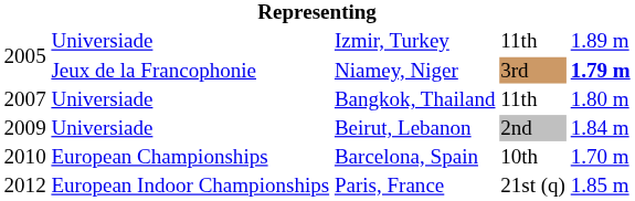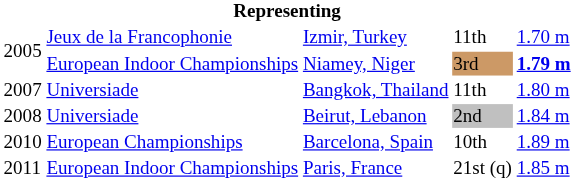 <table>
 <tr>
 <th colspan="6">Representing </th>
 </tr>
 <tr>
 <td rowspan=2>2005</td>
-<td><a href='#'>Universiade</a></td>
+<td><a href='#'>Jeux de la Francophonie</a></td>
 <td><a href='#'>Izmir, Turkey</a></td>
 <td>11th</td>
-<td><a href='#'>1.89 m</a></td>
+<td><a href='#'>1.70 m</a></td>
 </tr>
 <tr>
-<td><a href='#'>Jeux de la Francophonie</a></td>
+<td><a href='#'>European Indoor Championships</a></td>
 <td><a href='#'>Niamey, Niger</a></td>
 <td bgcolor="cc9966">3rd</td>
 <td><strong><a href='#'>1.79 m</a></strong></td>
 </tr>
 <tr>
 <td>2007</td>
 <td><a href='#'>Universiade</a></td>
 <td><a href='#'>Bangkok, Thailand</a></td>
 <td>11th</td>
 <td><a href='#'>1.80 m</a></td>
 </tr>
 <tr>
-<td>2009</td>
+<td>2008</td>
 <td><a href='#'>Universiade</a></td>
 <td><a href='#'>Beirut, Lebanon</a></td>
 <td bgcolor="silver">2nd</td>
 <td><a href='#'>1.84 m</a></td>
 </tr>
 <tr>
 <td>2010</td>
 <td><a href='#'>European Championships</a></td>
 <td><a href='#'>Barcelona, Spain</a></td>
 <td>10th</td>
-<td><a href='#'>1.70 m</a></td>
+<td><a href='#'>1.89 m</a></td>
 </tr>
 <tr>
-<td>2012</td>
+<td>2011</td>
 <td><a href='#'>European Indoor Championships</a></td>
 <td><a href='#'>Paris, France</a></td>
 <td>21st (q)</td>
 <td><a href='#'>1.85 m</a></td>
 </tr>
 </table>
